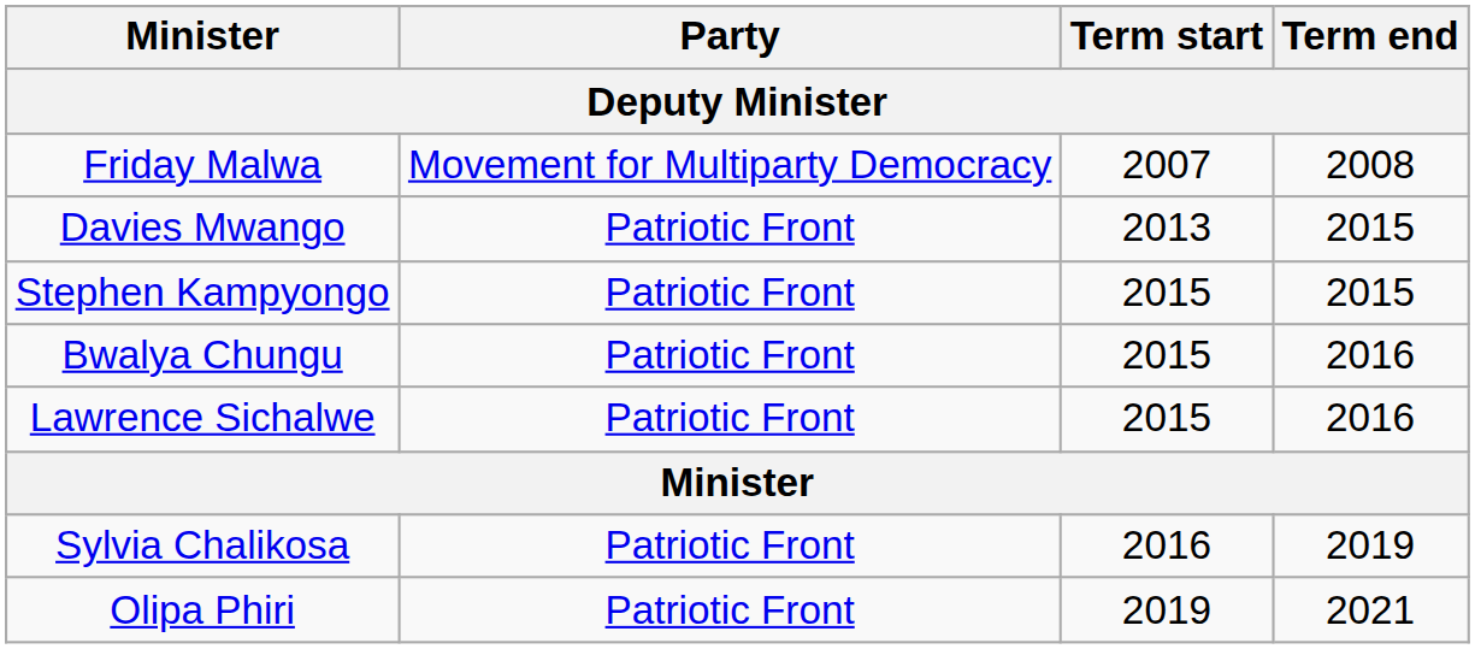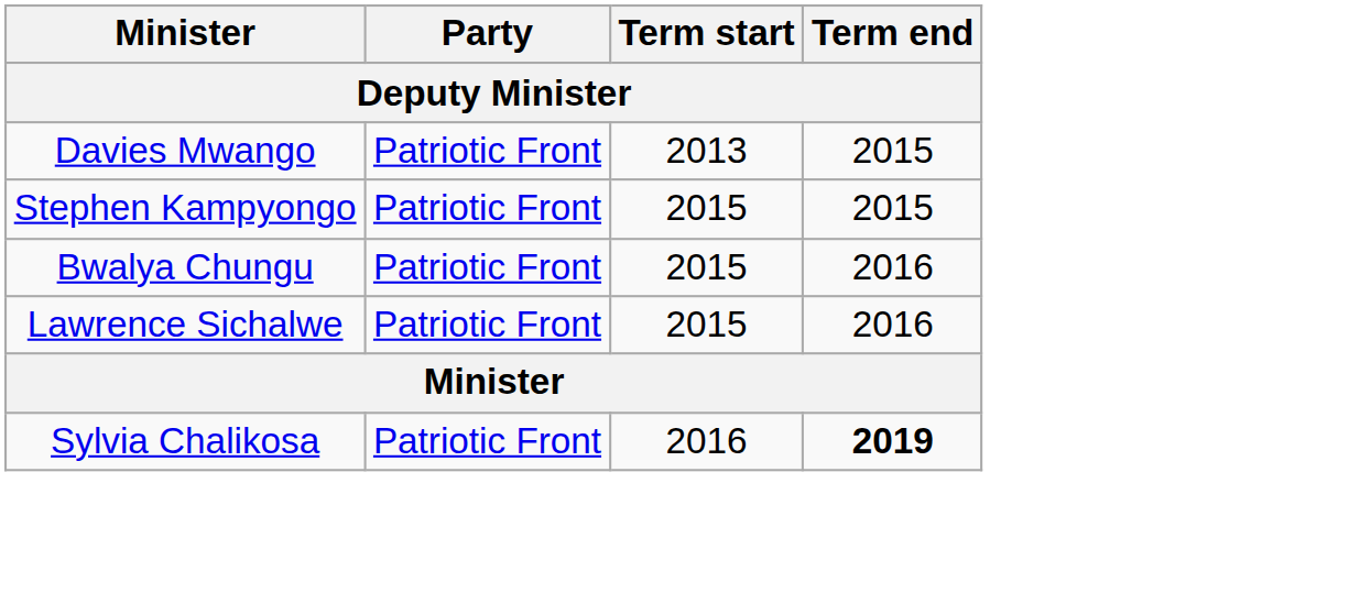 <table class=wikitable style=text-align:center>
 <tr>
 <th>Minister</th>
 <th>Party</th>
 <th>Term start</th>
 <th>Term end</th>
 </tr>
 <tr>
 <th colspan=4>Deputy Minister</th>
-</tr>
-<tr>
-<td><a href='#'>Friday Malwa</a></td>
-<td><a href='#'>Movement for Multiparty Democracy</a></td>
-<td>2007</td>
-<td>2008</td>
 </tr>
 <tr>
 <td><a href='#'>Davies Mwango</a></td>
 <td><a href='#'>Patriotic Front</a></td>
 <td>2013</td>
 <td>2015</td>
 </tr>
 <tr>
 <td><a href='#'>Stephen Kampyongo</a></td>
 <td><a href='#'>Patriotic Front</a></td>
 <td>2015</td>
 <td>2015</td>
 </tr>
 <tr>
 <td><a href='#'>Bwalya Chungu</a></td>
 <td><a href='#'>Patriotic Front</a></td>
 <td>2015</td>
 <td>2016</td>
 </tr>
 <tr>
 <td><a href='#'>Lawrence Sichalwe</a></td>
 <td><a href='#'>Patriotic Front</a></td>
 <td>2015</td>
 <td>2016</td>
 </tr>
 <tr>
 <th colspan=4>Minister</th>
 </tr>
 <tr>
 <td><a href='#'>Sylvia Chalikosa</a></td>
 <td><a href='#'>Patriotic Front</a></td>
 <td>2016</td>
-<td>2019</td>
-</tr>
-<tr>
-<td><a href='#'>Olipa Phiri</a></td>
-<td><a href='#'>Patriotic Front</a></td>
-<td>2019</td>
-<td>2021</td>
+<td><strong>2019</strong></td>
 </tr>
 </table>
